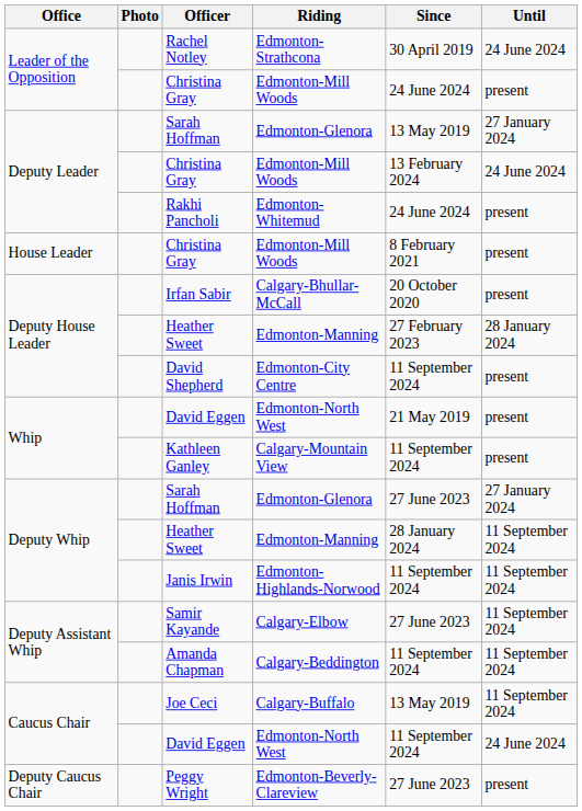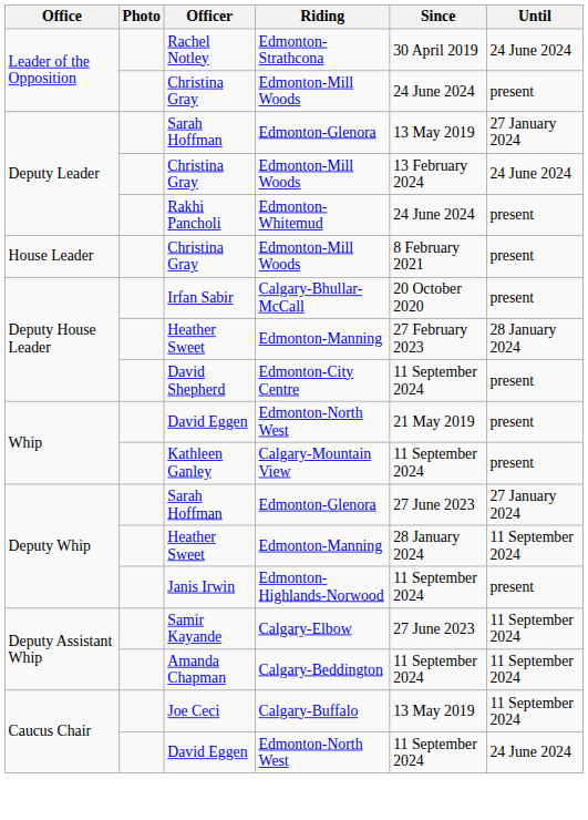 <table class="wikitable">
 <tr>
 <th>Office</th>
 <th>Photo</th>
 <th>Officer</th>
 <th>Riding</th>
 <th>Since</th>
 <th>Until</th>
 </tr>
 <tr>
 <td rowspan="2"><a href='#'>Leader of the Opposition</a></td>
 <td></td>
 <td><a href='#'>Rachel Notley</a></td>
 <td><a href='#'>Edmonton-Strathcona</a></td>
 <td>30 April 2019</td>
 <td>24 June 2024</td>
 </tr>
 <tr>
 <td></td>
 <td><a href='#'>Christina Gray</a></td>
 <td><a href='#'>Edmonton-Mill Woods</a></td>
 <td>24 June 2024</td>
 <td>present</td>
 </tr>
 <tr>
 <td rowspan="3">Deputy Leader</td>
 <td></td>
 <td><a href='#'>Sarah Hoffman</a></td>
 <td><a href='#'>Edmonton-Glenora</a></td>
 <td>13 May 2019</td>
 <td>27 January 2024</td>
 </tr>
 <tr>
 <td></td>
 <td><a href='#'>Christina Gray</a></td>
 <td><a href='#'>Edmonton-Mill Woods</a></td>
 <td>13 February 2024</td>
 <td>24 June 2024</td>
 </tr>
 <tr>
 <td></td>
 <td><a href='#'>Rakhi Pancholi</a></td>
 <td><a href='#'>Edmonton-Whitemud</a></td>
 <td>24 June 2024</td>
 <td>present</td>
 </tr>
 <tr>
 <td>House Leader</td>
 <td></td>
 <td><a href='#'>Christina Gray</a></td>
 <td><a href='#'>Edmonton-Mill Woods</a></td>
 <td>8 February 2021</td>
 <td>present</td>
 </tr>
 <tr>
 <td rowspan="3">Deputy House Leader</td>
 <td></td>
 <td><a href='#'>Irfan Sabir</a></td>
 <td><a href='#'>Calgary-Bhullar-McCall</a></td>
 <td>20 October 2020</td>
 <td>present</td>
 </tr>
 <tr>
 <td></td>
 <td><a href='#'>Heather Sweet</a></td>
 <td><a href='#'>Edmonton-Manning</a></td>
 <td>27 February 2023</td>
 <td>28 January 2024</td>
 </tr>
 <tr>
 <td></td>
 <td><a href='#'>David Shepherd</a></td>
 <td><a href='#'>Edmonton-City Centre</a></td>
 <td>11 September 2024</td>
 <td>present</td>
 </tr>
 <tr>
 <td rowspan="2">Whip</td>
 <td></td>
 <td><a href='#'>David Eggen</a></td>
 <td><a href='#'>Edmonton-North West</a></td>
 <td>21 May 2019</td>
 <td>present</td>
 </tr>
 <tr>
 <td></td>
 <td><a href='#'>Kathleen Ganley</a></td>
 <td><a href='#'>Calgary-Mountain View</a></td>
 <td>11 September 2024</td>
 <td>present</td>
 </tr>
 <tr>
 <td rowspan="3">Deputy Whip</td>
 <td></td>
 <td><a href='#'>Sarah Hoffman</a></td>
 <td><a href='#'>Edmonton-Glenora</a></td>
 <td>27 June 2023</td>
 <td>27 January 2024</td>
 </tr>
 <tr>
 <td></td>
 <td><a href='#'>Heather Sweet</a></td>
 <td><a href='#'>Edmonton-Manning</a></td>
 <td>28 January 2024</td>
 <td>11 September 2024</td>
 </tr>
 <tr>
 <td></td>
 <td><a href='#'>Janis Irwin</a></td>
 <td><a href='#'>Edmonton-Highlands-Norwood</a></td>
 <td>11 September 2024</td>
-<td>11 September 2024</td>
+<td>present</td>
 </tr>
 <tr>
 <td rowspan="2">Deputy Assistant Whip</td>
 <td></td>
 <td><a href='#'>Samir Kayande</a></td>
 <td><a href='#'>Calgary-Elbow</a></td>
 <td>27 June 2023</td>
 <td>11 September 2024</td>
 </tr>
 <tr>
 <td></td>
 <td><a href='#'>Amanda Chapman</a></td>
 <td><a href='#'>Calgary-Beddington</a></td>
 <td>11 September 2024</td>
 <td>11 September 2024</td>
 </tr>
 <tr>
 <td rowspan="2">Caucus Chair</td>
 <td></td>
 <td><a href='#'>Joe Ceci</a></td>
 <td><a href='#'>Calgary-Buffalo</a></td>
 <td>13 May 2019</td>
 <td>11 September 2024</td>
 </tr>
 <tr>
 <td></td>
 <td><a href='#'>David Eggen</a></td>
 <td><a href='#'>Edmonton-North West</a></td>
 <td>11 September 2024</td>
 <td>24 June 2024</td>
 </tr>
-<tr>
-<td>Deputy Caucus Chair</td>
-<td></td>
-<td><a href='#'>Peggy Wright</a></td>
-<td><a href='#'>Edmonton-Beverly-Clareview</a></td>
-<td>27 June 2023</td>
-<td>present</td>
-</tr>
 </table>
